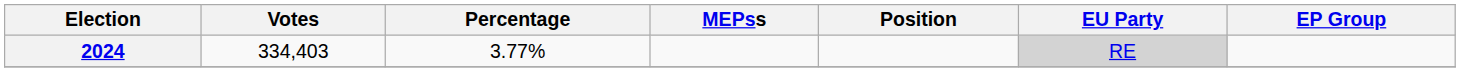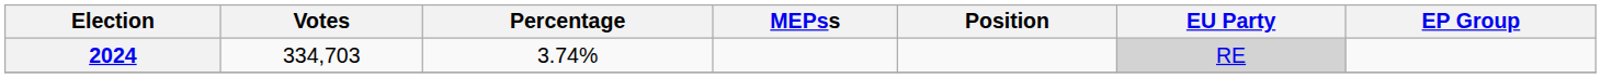 <table class=wikitable style="text-align: right;" width=60%>
 <tr>
 <th>Election</th>
 <th>Votes</th>
 <th>Percentage</th>
 <th><a href='#'>MEPs</a>s</th>
 <th>Position</th>
 <th><a href='#'>EU Party</a></th>
 <th><a href='#'>EP Group</a></th>
 </tr>
 <tr style="text-align:center;">
 <th><a href='#'>2024</a></th>
-<td>334,403</td>
-<td>3.77%</td>
+<td>334,703</td>
+<td>3.74%</td>
 <td></td>
 <td></td>
 <td style="background: lightgrey;"><a href='#'>RE</a></td>
 <td></td>
 </tr>
 <tr>
 </tr>
 </table>
